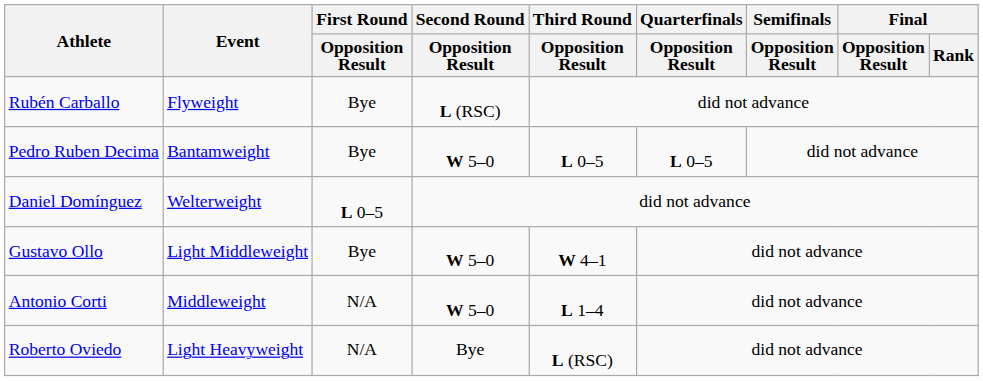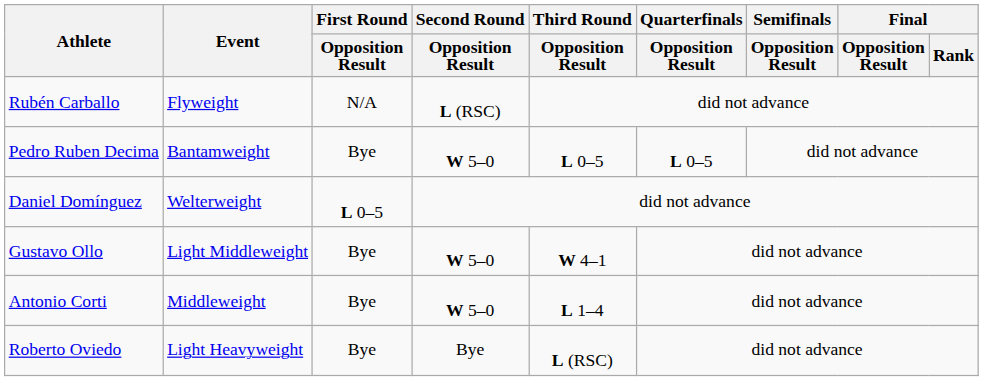 <table class=wikitable style="font-size:90%">
 <tr>
 <th rowspan="2">Athlete</th>
 <th rowspan="2">Event</th>
 <th>First Round</th>
 <th>Second Round</th>
 <th>Third Round</th>
 <th>Quarterfinals</th>
 <th>Semifinals</th>
 <th colspan="2">Final</th>
 </tr>
 <tr>
 <th style="line-height:1em">Opposition<br>Result</th>
 <th style="line-height:1em">Opposition<br>Result</th>
 <th style="line-height:1em">Opposition<br>Result</th>
 <th style="line-height:1em">Opposition<br>Result</th>
 <th style="line-height:1em">Opposition<br>Result</th>
 <th style="line-height:1em">Opposition<br>Result</th>
 <th>Rank</th>
 </tr>
 <tr>
 <td><a href='#'>Rubén Carballo</a></td>
 <td><a href='#'>Flyweight</a></td>
-<td align="center">Bye</td>
+<td align="center">N/A</td>
 <td align="center"><br><strong>L</strong> (RSC)</td>
 <td align="center" colspan="5">did not advance</td>
 </tr>
 <tr>
 <td><a href='#'>Pedro Ruben Decima</a></td>
 <td><a href='#'>Bantamweight</a></td>
 <td align="center">Bye</td>
 <td align="center"><br><strong>W</strong> 5–0</td>
 <td align="center"><br><strong>L</strong> 0–5</td>
 <td align="center"><br><strong>L</strong> 0–5</td>
 <td align="center" colspan="3">did not advance</td>
 </tr>
 <tr>
 <td><a href='#'>Daniel Domínguez</a></td>
 <td><a href='#'>Welterweight</a></td>
 <td align="center"><br><strong>L</strong> 0–5</td>
 <td align="center" colspan="6">did not advance</td>
 </tr>
 <tr>
 <td><a href='#'>Gustavo Ollo</a></td>
 <td><a href='#'>Light Middleweight</a></td>
 <td align="center">Bye</td>
 <td align="center"><br><strong>W</strong> 5–0</td>
 <td align="center"><br><strong>W</strong> 4–1</td>
 <td align="center" colspan="4">did not advance</td>
 </tr>
 <tr>
 <td><a href='#'>Antonio Corti</a></td>
 <td><a href='#'>Middleweight</a></td>
-<td align="center">N/A</td>
+<td align="center">Bye</td>
 <td align="center"><br><strong>W</strong> 5–0</td>
 <td align="center"><br><strong>L</strong> 1–4</td>
 <td align="center" colspan="4">did not advance</td>
 </tr>
 <tr>
 <td><a href='#'>Roberto Oviedo</a></td>
 <td><a href='#'>Light Heavyweight</a></td>
-<td align="center">N/A</td>
+<td align="center">Bye</td>
 <td align="center">Bye</td>
 <td align="center"><br><strong>L</strong> (RSC)</td>
 <td align="center" colspan="5">did not advance</td>
 </tr>
 </table>
